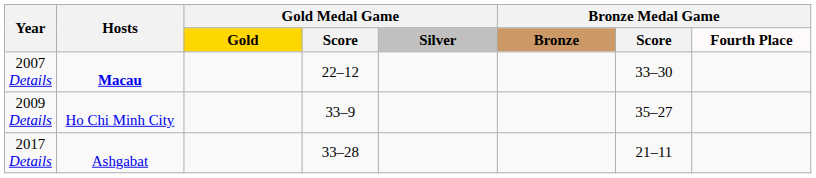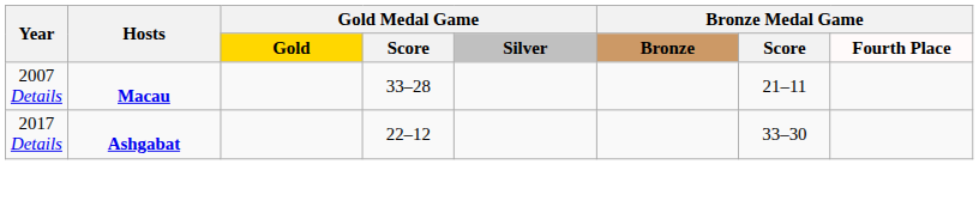 <table class="wikitable" style="border-collapse:collapse; font-size:100%; text-align:center;">
 <tr>
 <th rowspan=2 width=5%>Year</th>
 <th rowspan=2 width=15%>Hosts</th>
 <th colspan=3>Gold Medal Game</th>
 <th colspan=3>Bronze Medal Game</th>
 </tr>
 <tr>
 <th style="width:14%; background:gold;">Gold</th>
 <th width=9%>Score</th>
 <th style="width:14%; background:silver;">Silver</th>
 <th style="width:14%; background:#cc9966;">Bronze</th>
 <th width=9%>Score</th>
 <th style="width:14%; background:snow;">Fourth Place</th>
 </tr>
 <tr>
 <td>2007 <br><em><a href='#'>Details</a></em></td>
 <td><strong> <br><a href='#'>Macau</a></strong></td>
 <td><strong></strong></td>
+<td>33–28</td>
+<td></td>
+<td></td>
+<td>21–11</td>
+<td></td>
+</tr>
+<tr>
+<td>2017 <br><em><a href='#'>Details</a></em></td>
+<td><strong> <br><a href='#'>Ashgabat</a></strong></td>
+<td><strong></strong></td>
 <td>22–12</td>
 <td></td>
 <td></td>
 <td>33–30</td>
 <td></td>
 </tr>
-<tr>
-<td>2009 <br><em><a href='#'>Details</a></em></td>
-<td> <br><a href='#'>Ho Chi Minh City</a></td>
-<td><strong></strong></td>
-<td>33–9</td>
-<td></td>
-<td></td>
-<td>35–27</td>
-<td></td>
-</tr>
-<tr>
-<td>2017 <br><em><a href='#'>Details</a></em></td>
-<td> <br><a href='#'>Ashgabat</a></td>
-<td><strong></strong></td>
-<td>33–28</td>
-<td></td>
-<td></td>
-<td>21–11</td>
-<td></td>
-</tr>
 </table>
